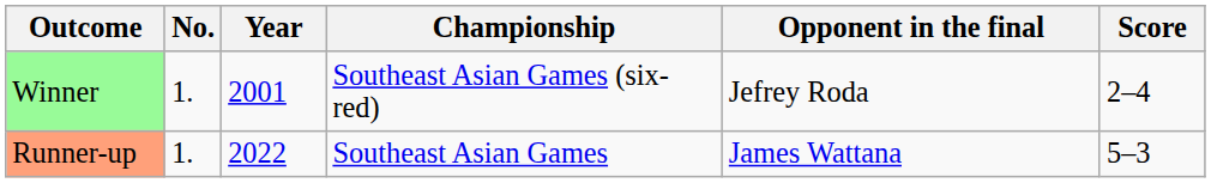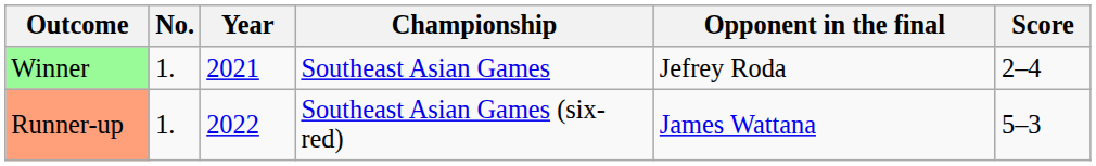 <table class="sortable wikitable">
 <tr>
 <th width="80">Outcome</th>
 <th width="20">No.</th>
 <th width="50">Year</th>
 <th width="210">Championship</th>
 <th width="200">Opponent in the final</th>
 <th width="50">Score</th>
 </tr>
 <tr>
 <td style="background:#98fb98;">Winner</td>
 <td>1.</td>
-<td><a href='#'>2001</a></td>
-<td><a href='#'>Southeast Asian Games</a> (six-red)</td>
+<td><a href='#'>2021</a></td>
+<td><a href='#'>Southeast Asian Games</a></td>
 <td> Jefrey Roda</td>
 <td>2–4</td>
 </tr>
 <tr>
 <td style="background:#ffa07a;">Runner-up</td>
 <td>1.</td>
 <td><a href='#'>2022</a></td>
-<td><a href='#'>Southeast Asian Games</a></td>
+<td><a href='#'>Southeast Asian Games</a> (six-red)</td>
 <td> <a href='#'>James Wattana</a></td>
 <td>5–3</td>
 </tr>
 </table>
